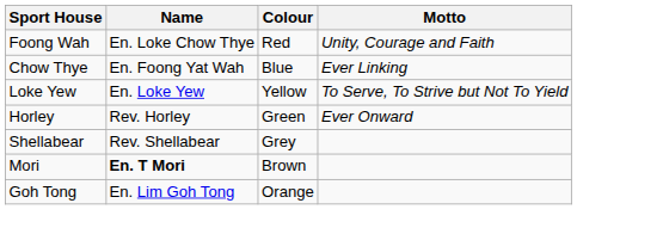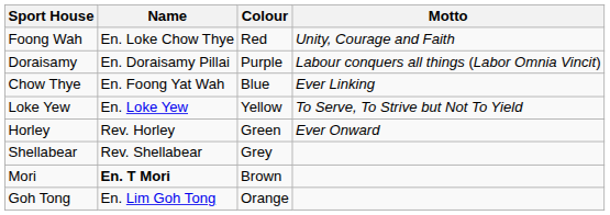 <table class="wikitable">
 <tr>
 <th>Sport House</th>
 <th>Name</th>
 <th>Colour</th>
 <th>Motto</th>
 </tr>
 <tr>
 <td>Foong Wah</td>
 <td>En. Loke Chow Thye</td>
 <td>Red</td>
 <td><em>Unity, Courage and Faith</em></td>
+</tr>
+<tr>
+<td>Doraisamy</td>
+<td>En. Doraisamy Pillai</td>
+<td>Purple</td>
+<td><em>Labour conquers all things</em> (<em>Labor Omnia Vincit</em>)</td>
 </tr>
 <tr>
 <td>Chow Thye</td>
 <td>En. Foong Yat Wah</td>
 <td>Blue</td>
 <td><em>Ever Linking</em></td>
 </tr>
 <tr>
 <td>Loke Yew</td>
 <td>En. <a href='#'>Loke Yew</a></td>
 <td>Yellow</td>
 <td><em>To Serve, To Strive but Not To Yield</em></td>
 </tr>
 <tr>
 <td>Horley</td>
 <td>Rev. Horley</td>
 <td>Green</td>
 <td><em>Ever Onward</em></td>
 </tr>
 <tr>
 <td>Shellabear</td>
 <td>Rev. Shellabear</td>
 <td>Grey</td>
 <td></td>
 </tr>
 <tr>
 <td>Mori</td>
 <td><strong>En. T Mori</strong></td>
 <td>Brown</td>
 <td></td>
 </tr>
 <tr>
 <td>Goh Tong</td>
 <td>En. <a href='#'>Lim Goh Tong</a></td>
 <td>Orange</td>
 <td></td>
 </tr>
 </table>
